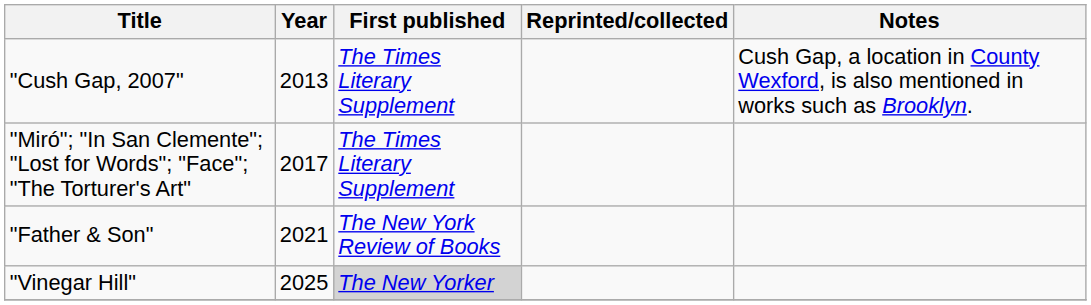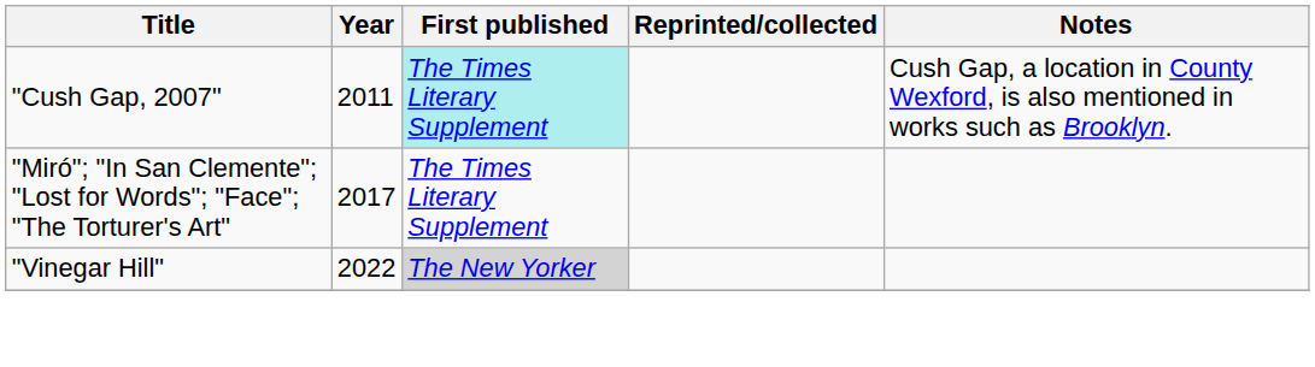 <table class='wikitable sortable' width='90%'>
 <tr>
 <th width=25%>Title</th>
 <th>Year</th>
 <th>First published</th>
 <th>Reprinted/collected</th>
 <th>Notes</th>
 </tr>
 <tr>
 <td>"Cush Gap, 2007"</td>
-<td>2013</td>
-<td><em><a href='#'>The Times Literary Supplement</a></em></td>
+<td>2011</td>
+<td style="background: paleturquoise;"><em><a href='#'>The Times Literary Supplement</a></em></td>
 <td></td>
 <td>Cush Gap, a location in <a href='#'>County Wexford</a>, is also mentioned in works such as <em><a href='#'>Brooklyn</a></em>.</td>
 </tr>
 <tr>
 <td>"Miró"; "In San Clemente"; "Lost for Words"; "Face"; "The Torturer's Art"</td>
 <td>2017</td>
 <td><em><a href='#'>The Times Literary Supplement</a></em></td>
 <td></td>
 <td></td>
 </tr>
 <tr>
-<td>"Father & Son"</td>
-<td>2021</td>
-<td><em><a href='#'>The New York Review of Books</a></em></td>
-<td></td>
-<td></td>
-</tr>
-<tr>
 <td>"Vinegar Hill"</td>
-<td>2025</td>
+<td>2022</td>
 <td style="background: lightgrey;"><em><a href='#'>The New Yorker</a></em></td>
 <td></td>
 <td></td>
 </tr>
 <tr>
 </tr>
 </table>
